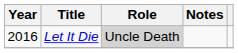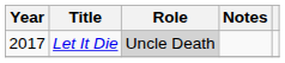 <table class="wikitable">
 <tr>
 <th>Year</th>
 <th>Title</th>
 <th>Role</th>
 <th>Notes</th>
 <th></th>
 </tr>
 <tr>
-<td>2016</td>
+<td>2017</td>
 <td><em><a href='#'>Let It Die</a></em></td>
 <td style="background: lightgrey;">Uncle Death</td>
 <td></td>
 <td></td>
 </tr>
 <tr>
 </tr>
 </table>
